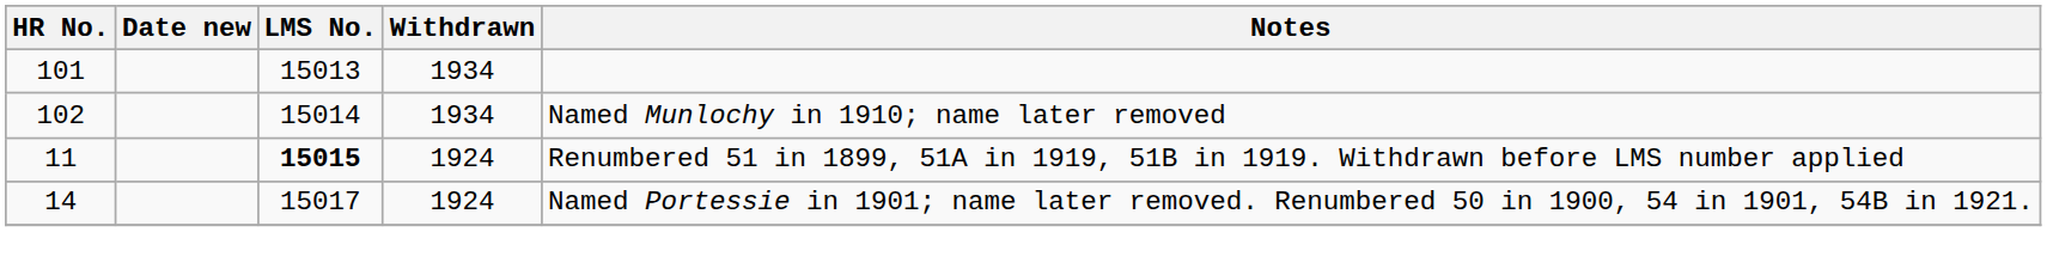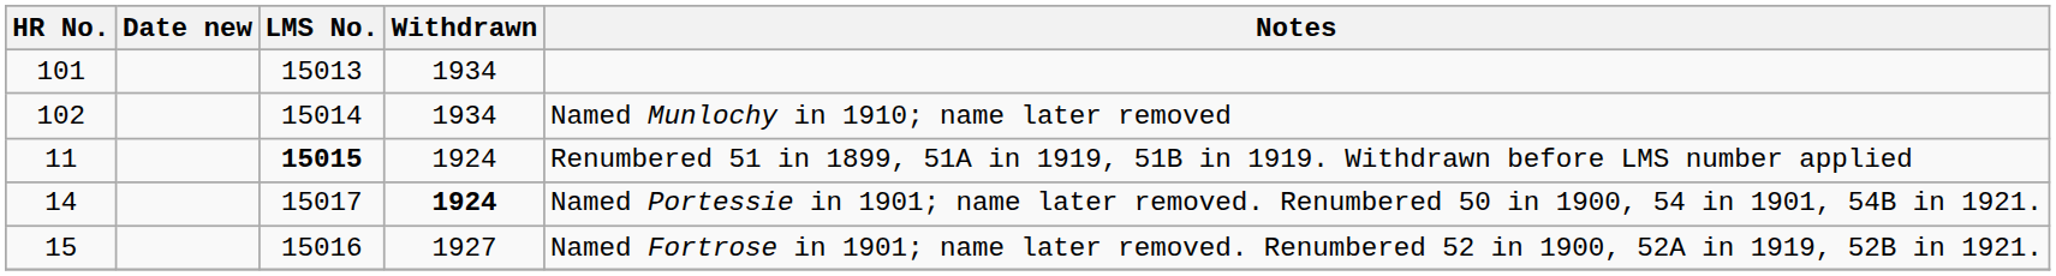 <table class="wikitable sortable" style=text-align:center>
 <tr>
 <th>HR No.</th>
 <th>Date new</th>
 <th>LMS No.</th>
 <th>Withdrawn</th>
 <th>Notes</th>
 </tr>
 <tr>
 <td>101</td>
 <td></td>
 <td>15013</td>
 <td>1934</td>
 <td align=left></td>
 </tr>
 <tr>
 <td>102</td>
 <td></td>
 <td>15014</td>
 <td>1934</td>
 <td align=left>Named <em>Munlochy</em> in 1910; name later removed</td>
 </tr>
 <tr>
 <td>11</td>
 <td></td>
 <td><strong>15015</strong></td>
 <td>1924</td>
 <td align=left>Renumbered 51 in 1899, 51A in 1919, 51B in 1919. Withdrawn before LMS number applied</td>
 </tr>
 <tr>
 <td>14</td>
 <td></td>
 <td>15017</td>
-<td>1924</td>
+<td><strong>1924</strong></td>
 <td align=left>Named <em>Portessie</em> in 1901; name later removed. Renumbered 50 in 1900, 54 in 1901, 54B in 1921.</td>
+</tr>
+<tr>
+<td>15</td>
+<td></td>
+<td>15016</td>
+<td>1927</td>
+<td align=left>Named <em>Fortrose</em> in 1901; name later removed. Renumbered 52 in 1900, 52A in 1919, 52B in 1921.</td>
 </tr>
 <tr>
 </tr>
 </table>
